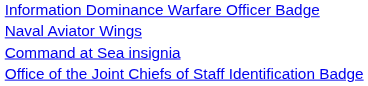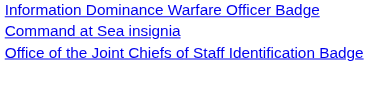 <table>
 <tr>
 <td></td>
 <td><a href='#'>Information Dominance Warfare Officer Badge</a></td>
-</tr>
-<tr>
-<td></td>
-<td><a href='#'>Naval Aviator Wings</a></td>
 </tr>
 <tr>
 <td></td>
 <td><a href='#'>Command at Sea insignia</a></td>
 </tr>
 <tr>
 <td></td>
 <td><a href='#'>Office of the Joint Chiefs of Staff Identification Badge</a></td>
 </tr>
 </table>
